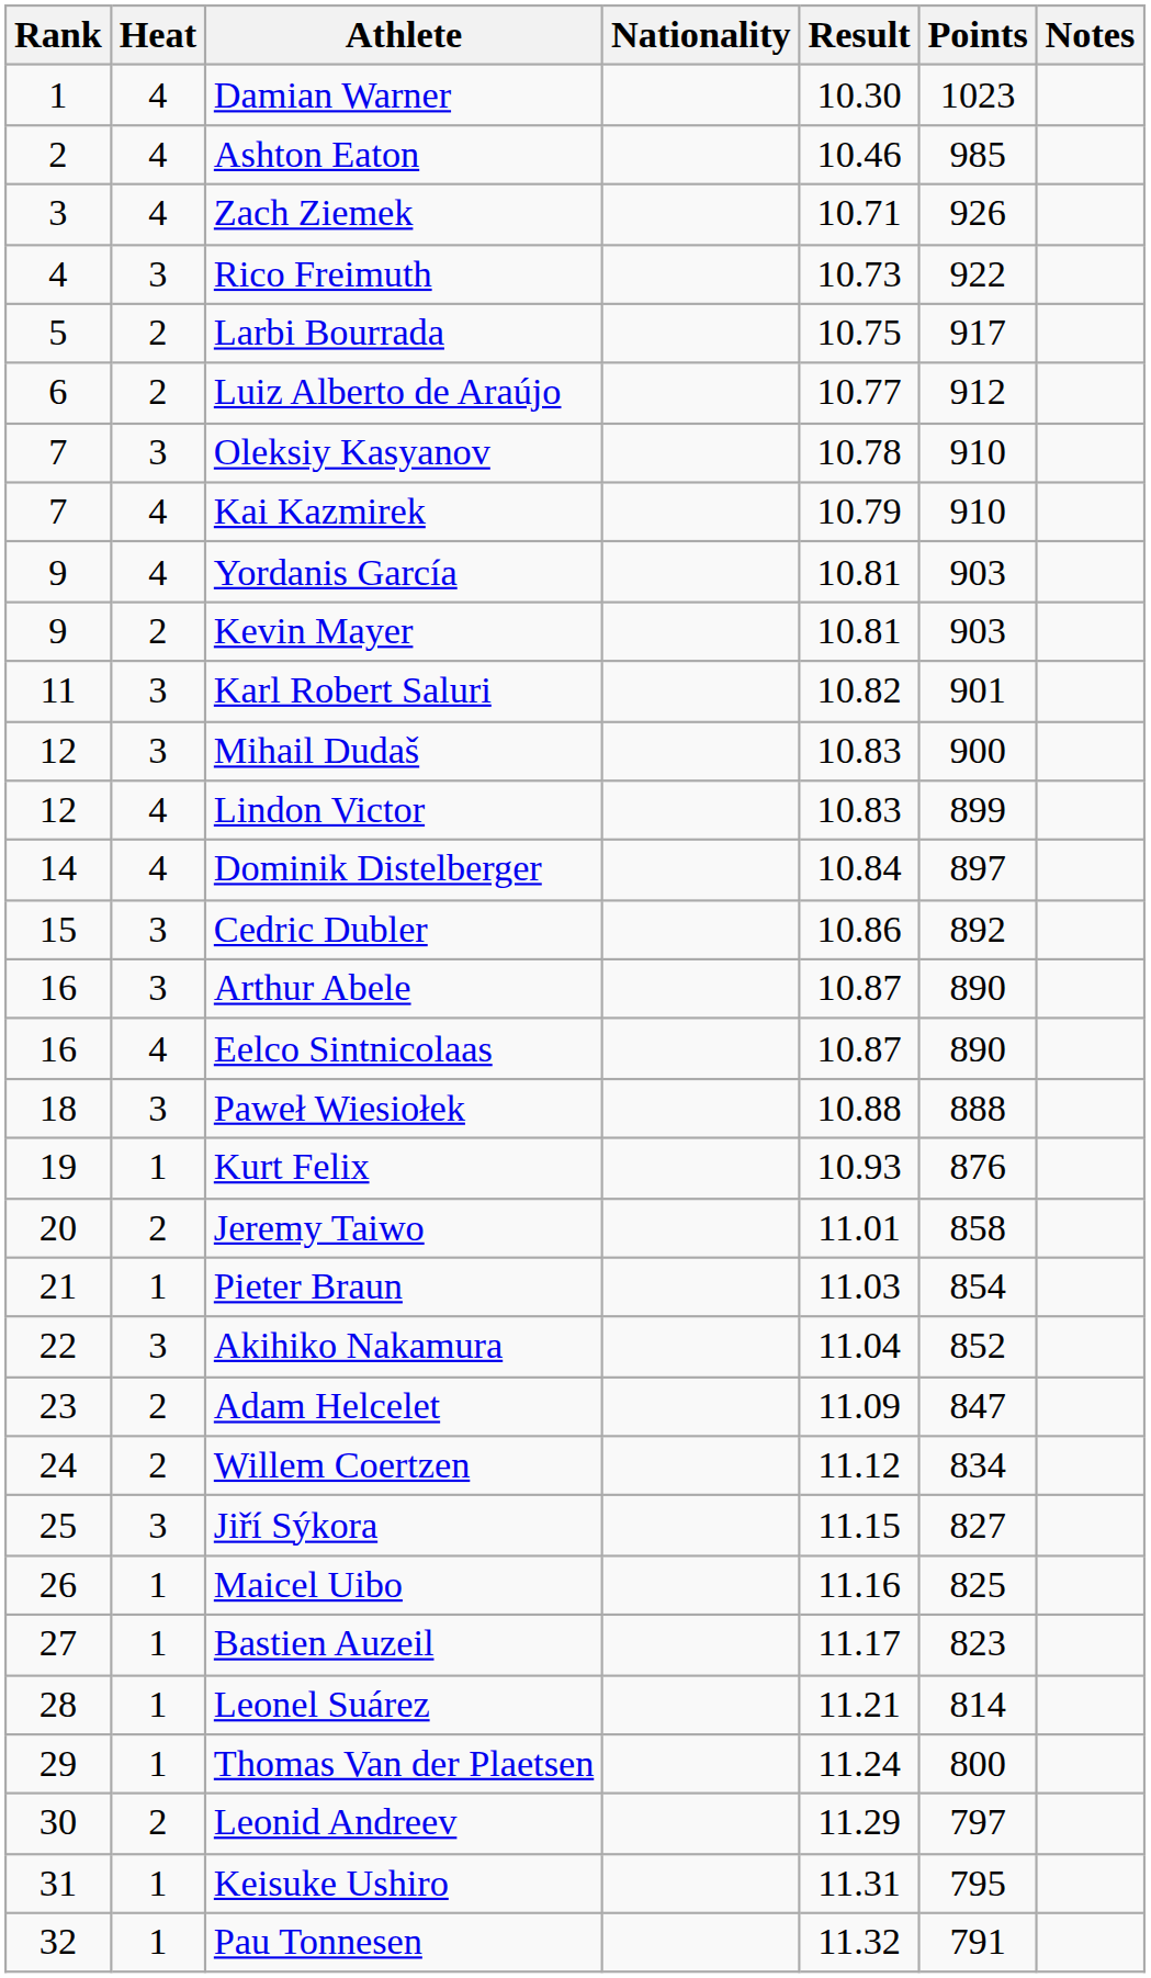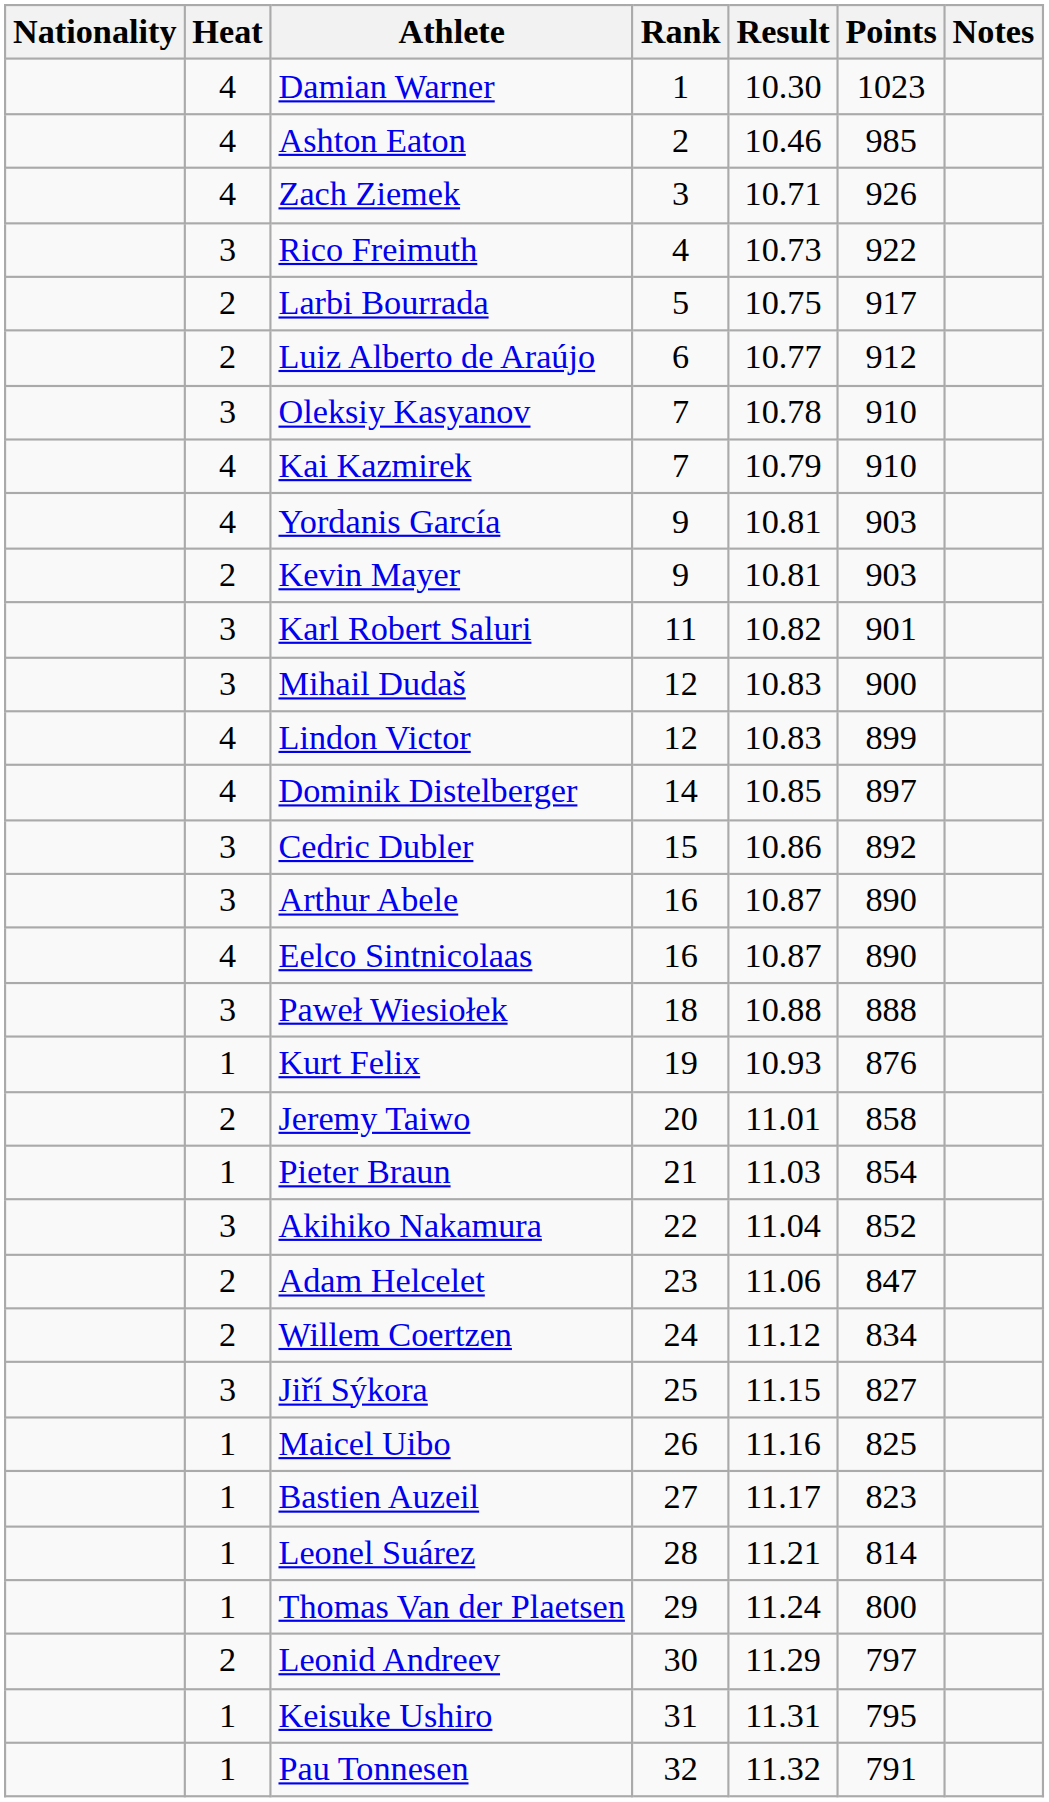 <table class="wikitable sortable" style="text-align:center">
 <tr>
-<th>Rank</th>
+<th>Nationality</th>
 <th>Heat</th>
 <th>Athlete</th>
-<th>Nationality</th>
+<th>Rank</th>
 <th>Result</th>
 <th>Points</th>
 <th>Notes</th>
 </tr>
 <tr>
-<td>1</td>
+<td align=left></td>
 <td>4</td>
 <td align=left><a href='#'>Damian Warner</a></td>
-<td align=left></td>
+<td>1</td>
 <td>10.30</td>
 <td>1023</td>
 <td></td>
 </tr>
 <tr>
-<td>2</td>
+<td align=left></td>
 <td>4</td>
 <td align=left><a href='#'>Ashton Eaton</a></td>
-<td align=left></td>
+<td>2</td>
 <td>10.46</td>
 <td>985</td>
 <td></td>
 </tr>
 <tr>
-<td>3</td>
+<td align=left></td>
 <td>4</td>
 <td align=left><a href='#'>Zach Ziemek</a></td>
-<td align=left></td>
+<td>3</td>
 <td>10.71</td>
 <td>926</td>
 <td></td>
 </tr>
 <tr>
-<td>4</td>
+<td align=left></td>
 <td>3</td>
 <td align=left><a href='#'>Rico Freimuth</a></td>
-<td align=left></td>
+<td>4</td>
 <td>10.73</td>
 <td>922</td>
 <td></td>
 </tr>
 <tr>
-<td>5</td>
+<td align=left></td>
 <td>2</td>
 <td align=left><a href='#'>Larbi Bourrada</a></td>
-<td align=left></td>
+<td>5</td>
 <td>10.75</td>
 <td>917</td>
 <td></td>
 </tr>
 <tr>
-<td>6</td>
+<td align=left></td>
 <td>2</td>
 <td align=left><a href='#'>Luiz Alberto de Araújo</a></td>
-<td align=left></td>
+<td>6</td>
 <td>10.77</td>
 <td>912</td>
 <td></td>
 </tr>
 <tr>
-<td>7</td>
+<td align=left></td>
 <td>3</td>
 <td align=left><a href='#'>Oleksiy Kasyanov</a></td>
-<td align=left></td>
+<td>7</td>
 <td>10.78</td>
 <td>910</td>
 <td></td>
 </tr>
 <tr>
-<td>7</td>
+<td align=left></td>
 <td>4</td>
 <td align=left><a href='#'>Kai Kazmirek</a></td>
-<td align=left></td>
+<td>7</td>
 <td>10.79</td>
 <td>910</td>
 <td></td>
 </tr>
 <tr>
-<td>9</td>
+<td align=left></td>
 <td>4</td>
 <td align=left><a href='#'>Yordanis García</a></td>
-<td align=left></td>
+<td>9</td>
 <td>10.81</td>
 <td>903</td>
 <td></td>
 </tr>
 <tr>
-<td>9</td>
+<td align=left></td>
 <td>2</td>
 <td align=left><a href='#'>Kevin Mayer</a></td>
-<td align=left></td>
+<td>9</td>
 <td>10.81</td>
 <td>903</td>
 <td></td>
 </tr>
 <tr>
-<td>11</td>
+<td align=left></td>
 <td>3</td>
 <td align=left><a href='#'>Karl Robert Saluri</a></td>
-<td align=left></td>
+<td>11</td>
 <td>10.82</td>
 <td>901</td>
 <td></td>
 </tr>
 <tr>
-<td>12</td>
+<td align=left></td>
 <td>3</td>
 <td align=left><a href='#'>Mihail Dudaš</a></td>
-<td align=left></td>
+<td>12</td>
 <td>10.83</td>
 <td>900</td>
 <td></td>
 </tr>
 <tr>
-<td>12</td>
+<td align=left></td>
 <td>4</td>
 <td align=left><a href='#'>Lindon Victor</a></td>
-<td align=left></td>
+<td>12</td>
 <td>10.83</td>
 <td>899</td>
 <td></td>
 </tr>
 <tr>
-<td>14</td>
+<td align=left></td>
 <td>4</td>
 <td align=left><a href='#'>Dominik Distelberger</a></td>
-<td align=left></td>
-<td>10.84</td>
+<td>14</td>
+<td>10.85</td>
 <td>897</td>
 <td></td>
 </tr>
 <tr>
-<td>15</td>
+<td align=left></td>
 <td>3</td>
 <td align=left><a href='#'>Cedric Dubler</a></td>
-<td align=left></td>
+<td>15</td>
 <td>10.86</td>
 <td>892</td>
 <td></td>
 </tr>
 <tr>
-<td>16</td>
+<td align=left></td>
 <td>3</td>
 <td align=left><a href='#'>Arthur Abele</a></td>
-<td align=left></td>
+<td>16</td>
 <td>10.87</td>
 <td>890</td>
 <td></td>
 </tr>
 <tr>
-<td>16</td>
+<td align=left></td>
 <td>4</td>
 <td align=left><a href='#'>Eelco Sintnicolaas</a></td>
-<td align=left></td>
+<td>16</td>
 <td>10.87</td>
 <td>890</td>
 <td></td>
 </tr>
 <tr>
-<td>18</td>
+<td align=left></td>
 <td>3</td>
 <td align=left><a href='#'>Paweł Wiesiołek</a></td>
-<td align=left></td>
+<td>18</td>
 <td>10.88</td>
 <td>888</td>
 <td></td>
 </tr>
 <tr>
-<td>19</td>
+<td align=left></td>
 <td>1</td>
 <td align=left><a href='#'>Kurt Felix</a></td>
-<td align=left></td>
+<td>19</td>
 <td>10.93</td>
 <td>876</td>
 <td></td>
 </tr>
 <tr>
-<td>20</td>
+<td align=left></td>
 <td>2</td>
 <td align=left><a href='#'>Jeremy Taiwo</a></td>
-<td align=left></td>
+<td>20</td>
 <td>11.01</td>
 <td>858</td>
 <td></td>
 </tr>
 <tr>
-<td>21</td>
+<td align=left></td>
 <td>1</td>
 <td align=left><a href='#'>Pieter Braun</a></td>
-<td align=left></td>
+<td>21</td>
 <td>11.03</td>
 <td>854</td>
 <td></td>
 </tr>
 <tr>
-<td>22</td>
+<td align=left></td>
 <td>3</td>
 <td align=left><a href='#'>Akihiko Nakamura</a></td>
-<td align=left></td>
+<td>22</td>
 <td>11.04</td>
 <td>852</td>
 <td></td>
 </tr>
 <tr>
-<td>23</td>
+<td align=left></td>
 <td>2</td>
 <td align=left><a href='#'>Adam Helcelet</a></td>
-<td align=left></td>
-<td>11.09</td>
+<td>23</td>
+<td>11.06</td>
 <td>847</td>
 <td></td>
 </tr>
 <tr>
-<td>24</td>
+<td align=left></td>
 <td>2</td>
 <td align=left><a href='#'>Willem Coertzen</a></td>
-<td align=left></td>
+<td>24</td>
 <td>11.12</td>
 <td>834</td>
 <td></td>
 </tr>
 <tr>
-<td>25</td>
+<td align=left></td>
 <td>3</td>
 <td align=left><a href='#'>Jiří Sýkora</a></td>
-<td align=left></td>
+<td>25</td>
 <td>11.15</td>
 <td>827</td>
 <td></td>
 </tr>
 <tr>
-<td>26</td>
+<td align=left></td>
 <td>1</td>
 <td align=left><a href='#'>Maicel Uibo</a></td>
-<td align=left></td>
+<td>26</td>
 <td>11.16</td>
 <td>825</td>
 <td></td>
 </tr>
 <tr>
-<td>27</td>
+<td align=left></td>
 <td>1</td>
 <td align=left><a href='#'>Bastien Auzeil</a></td>
-<td align=left></td>
+<td>27</td>
 <td>11.17</td>
 <td>823</td>
 <td></td>
 </tr>
 <tr>
-<td>28</td>
+<td align=left></td>
 <td>1</td>
 <td align=left><a href='#'>Leonel Suárez</a></td>
-<td align=left></td>
+<td>28</td>
 <td>11.21</td>
 <td>814</td>
 <td></td>
 </tr>
 <tr>
-<td>29</td>
+<td align=left></td>
 <td>1</td>
 <td align=left><a href='#'>Thomas Van der Plaetsen</a></td>
-<td align=left></td>
+<td>29</td>
 <td>11.24</td>
 <td>800</td>
 <td></td>
 </tr>
 <tr>
-<td>30</td>
+<td align=left></td>
 <td>2</td>
 <td align=left><a href='#'>Leonid Andreev</a></td>
-<td align=left></td>
+<td>30</td>
 <td>11.29</td>
 <td>797</td>
 <td></td>
 </tr>
 <tr>
-<td>31</td>
+<td align=left></td>
 <td>1</td>
 <td align=left><a href='#'>Keisuke Ushiro</a></td>
-<td align=left></td>
+<td>31</td>
 <td>11.31</td>
 <td>795</td>
 <td></td>
 </tr>
 <tr>
-<td>32</td>
+<td align=left></td>
 <td>1</td>
 <td align=left><a href='#'>Pau Tonnesen</a></td>
-<td align=left></td>
+<td>32</td>
 <td>11.32</td>
 <td>791</td>
 <td></td>
 </tr>
 </table>
